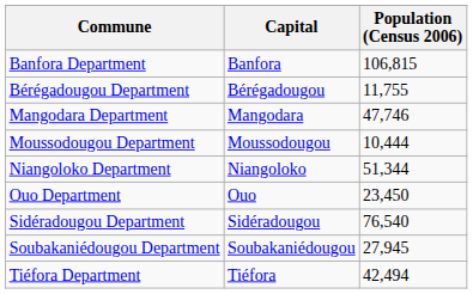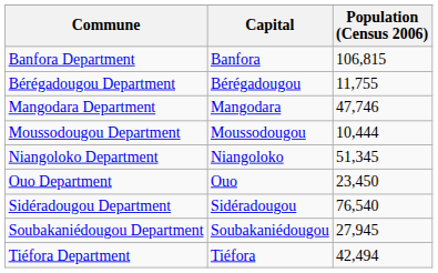 <table class="wikitable">
 <tr>
 </tr>
 <tr>
 <th>Commune</th>
 <th>Capital</th>
 <th>Population<br>(Census 2006)</th>
 </tr>
 <tr>
 <td><a href='#'>Banfora Department</a></td>
 <td><a href='#'>Banfora</a></td>
 <td>106,815</td>
 </tr>
 <tr>
 <td><a href='#'>Bérégadougou Department</a></td>
 <td><a href='#'>Bérégadougou</a></td>
 <td>11,755</td>
 </tr>
 <tr>
 <td><a href='#'>Mangodara Department</a></td>
 <td><a href='#'>Mangodara</a></td>
 <td>47,746</td>
 </tr>
 <tr>
 <td><a href='#'>Moussodougou Department</a></td>
 <td><a href='#'>Moussodougou</a></td>
 <td>10,444</td>
 </tr>
 <tr>
 <td><a href='#'>Niangoloko Department</a></td>
 <td><a href='#'>Niangoloko</a></td>
-<td>51,344</td>
+<td>51,345</td>
 </tr>
 <tr>
 <td><a href='#'>Ouo Department</a></td>
 <td><a href='#'>Ouo</a></td>
 <td>23,450</td>
 </tr>
 <tr>
 <td><a href='#'>Sidéradougou Department</a></td>
 <td><a href='#'>Sidéradougou</a></td>
 <td>76,540</td>
 </tr>
 <tr>
 <td><a href='#'>Soubakaniédougou Department</a></td>
 <td><a href='#'>Soubakaniédougou</a></td>
 <td>27,945</td>
 </tr>
 <tr>
 <td><a href='#'>Tiéfora Department</a></td>
 <td><a href='#'>Tiéfora</a></td>
 <td>42,494</td>
 </tr>
 </table>
